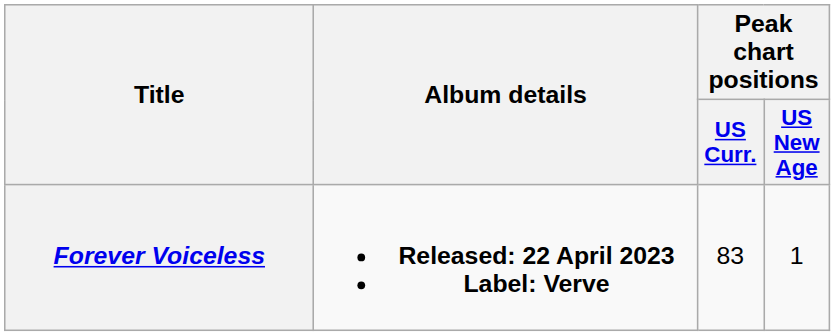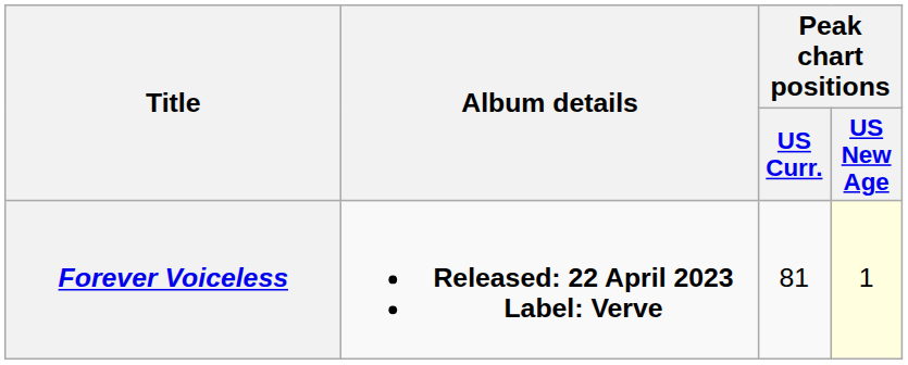 <table class="wikitable plainrowheaders" style="text-align:center;" border="1">
 <tr>
 <th rowspan="2" scope="col" style="width:12em;">Title</th>
 <th rowspan="2" scope="col" style="width:15em;">Album details</th>
 <th colspan="7" scope="col">Peak chart positions</th>
 </tr>
 <tr>
 <th scope="col" style="width:2.5em;font-size:90%;"><a href='#'>US<br>Curr.</a><br></th>
 <th scope="col" style="width:2.5em;font-size:90%;"><a href='#'>US<br>New<br>Age</a><br></th>
 </tr>
 <tr>
 <th scope="row"><em><a href='#'>Forever Voiceless</a></em></th>
 <td><strong><br><ul><li>Released: 22 April 2023</li><li>Label: Verve</li></ul></strong></td>
-<td>83</td>
-<td>1</td>
+<td>81</td>
+<td style="background: lightyellow;">1</td>
 </tr>
 </table>
